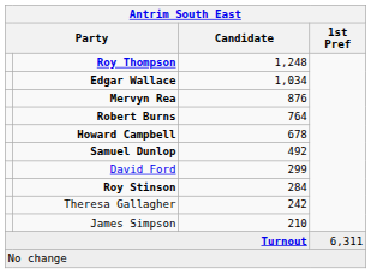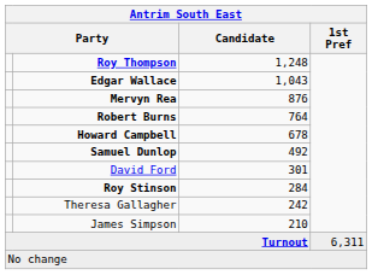 <table class="wikitable">
 <tr>
 <th colspan="4" align="center"><a href='#'>Antrim South East</a></th>
 </tr>
 <tr>
 <th colspan="2" align="center" width=200>Party</th>
 <th width=150>Candidate</th>
 <th width=60>1st Pref</th>
 </tr>
 <tr>
 <td></td>
 <td align="right"><strong><a href='#'>Roy Thompson</a></strong></td>
 <td align="right">1,248</td>
 </tr>
 <tr>
 <td></td>
 <td align="right"><strong>Edgar Wallace</strong></td>
-<td align="right">1,034</td>
+<td align="right">1,043</td>
 </tr>
 <tr>
 <td></td>
 <td align="right"><strong>Mervyn Rea</strong></td>
 <td align="right">876</td>
 </tr>
 <tr>
 <td></td>
 <td align="right"><strong>Robert Burns</strong></td>
 <td align="right">764</td>
 </tr>
 <tr>
 <td></td>
 <td align="right"><strong>Howard Campbell</strong></td>
 <td align="right">678</td>
 </tr>
 <tr>
 <td></td>
 <td align="right"><strong>Samuel Dunlop</strong></td>
 <td align="right">492</td>
 </tr>
 <tr>
 <td></td>
 <td align="right"><a href='#'>David Ford</a></td>
-<td align="right">299</td>
+<td align="right">301</td>
 </tr>
 <tr>
 <td></td>
 <td align="right"><strong>Roy Stinson</strong></td>
 <td align="right">284</td>
 </tr>
 <tr>
 <td></td>
 <td align="right">Theresa Gallagher</td>
 <td align="right">242</td>
 </tr>
 <tr>
 <td></td>
 <td align="right">James Simpson</td>
 <td align="right">210</td>
 </tr>
 <tr bgcolor="EEEEEE">
 <td colspan=3 align="right"><strong><a href='#'>Turnout</a></strong></td>
 <td align="right">6,311</td>
 </tr>
 <tr>
 <td colspan=4 bgcolor="EEEEEE">No change</td>
 </tr>
 </table>
